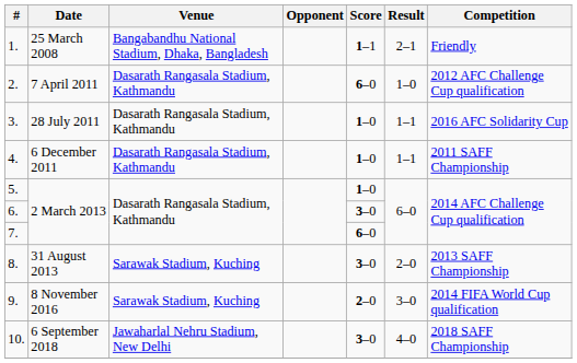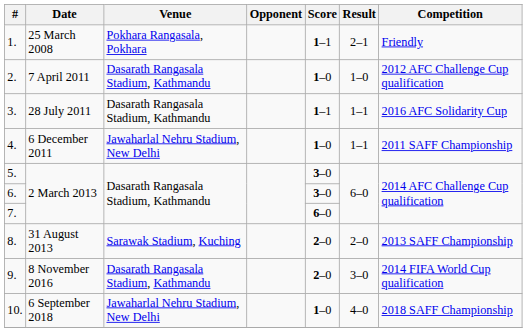 <table class="wikitable sortable" style="font-size:90%">
 <tr>
 <th>#</th>
 <th>Date</th>
 <th>Venue</th>
 <th>Opponent</th>
 <th>Score</th>
 <th>Result</th>
 <th>Competition</th>
 </tr>
 <tr>
 <td>1.</td>
 <td>25 March 2008</td>
-<td><a href='#'>Bangabandhu National Stadium</a>, <a href='#'>Dhaka</a>, <a href='#'>Bangladesh</a></td>
+<td><a href='#'>Pokhara Rangasala</a>, <a href='#'>Pokhara</a></td>
 <td></td>
 <td align=center><strong>1</strong>–1</td>
 <td align=center>2–1</td>
 <td><a href='#'>Friendly</a></td>
 </tr>
 <tr>
 <td>2.</td>
 <td>7 April 2011</td>
 <td><a href='#'>Dasarath Rangasala Stadium</a>, <a href='#'>Kathmandu</a></td>
 <td></td>
-<td align=center><strong>6</strong>–0</td>
+<td align=center><strong>1</strong>–0</td>
 <td align=center>1–0</td>
 <td><a href='#'>2012 AFC Challenge Cup qualification</a></td>
 </tr>
 <tr>
 <td>3.</td>
 <td>28 July 2011</td>
 <td>Dasarath Rangasala Stadium, Kathmandu</td>
 <td></td>
-<td align=center><strong>1</strong>–0</td>
+<td align=center><strong>1</strong>–1</td>
 <td align=center>1–1</td>
 <td><a href='#'>2016 AFC Solidarity Cup</a></td>
 </tr>
 <tr>
 <td>4.</td>
 <td>6 December 2011</td>
-<td><a href='#'>Dasarath Rangasala Stadium</a>, <a href='#'>Kathmandu</a></td>
+<td><a href='#'>Jawaharlal Nehru Stadium</a>, <a href='#'>New Delhi</a></td>
 <td></td>
 <td align=center><strong>1</strong>–0</td>
 <td align=center>1–1</td>
 <td><a href='#'>2011 SAFF Championship</a></td>
 </tr>
 <tr>
 <td>5.</td>
 <td rowspan="3">2 March 2013</td>
 <td rowspan="3">Dasarath Rangasala Stadium, Kathmandu</td>
 <td rowspan="3"></td>
-<td align=center><strong>1</strong>–0</td>
+<td align=center><strong>3</strong>–0</td>
 <td rowspan="3" style="text-align:center">6–0</td>
 <td rowspan="3"><a href='#'>2014 AFC Challenge Cup qualification</a></td>
 </tr>
 <tr>
 <td>6.</td>
 <td align=center><strong>3</strong>–0</td>
 </tr>
 <tr>
 <td>7.</td>
 <td align=center><strong>6</strong>–0</td>
 </tr>
 <tr>
 <td>8.</td>
 <td>31 August 2013</td>
 <td><a href='#'>Sarawak Stadium</a>, <a href='#'>Kuching</a></td>
 <td></td>
-<td align=center><strong>3</strong>–0</td>
+<td align=center><strong>2</strong>–0</td>
 <td align=center>2–0</td>
 <td><a href='#'>2013 SAFF Championship</a></td>
 </tr>
 <tr>
 <td>9.</td>
 <td>8 November 2016</td>
-<td><a href='#'>Sarawak Stadium</a>, <a href='#'>Kuching</a></td>
+<td><a href='#'>Dasarath Rangasala Stadium</a>, <a href='#'>Kathmandu</a></td>
 <td></td>
 <td align=center><strong>2</strong>–0</td>
 <td align=center>3–0</td>
 <td><a href='#'>2014 FIFA World Cup qualification</a></td>
 </tr>
 <tr>
 <td>10.</td>
 <td>6 September 2018</td>
 <td><a href='#'>Jawaharlal Nehru Stadium</a>, <a href='#'>New Delhi</a></td>
 <td></td>
-<td align=center><strong>3</strong>–0</td>
+<td align=center><strong>1</strong>–0</td>
 <td align=center>4–0</td>
 <td><a href='#'>2018 SAFF Championship</a></td>
 </tr>
 <tr>
 </tr>
 </table>
